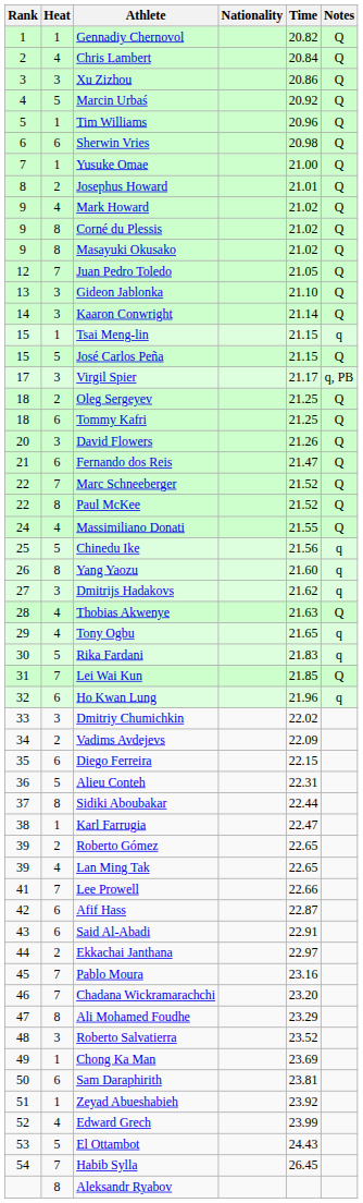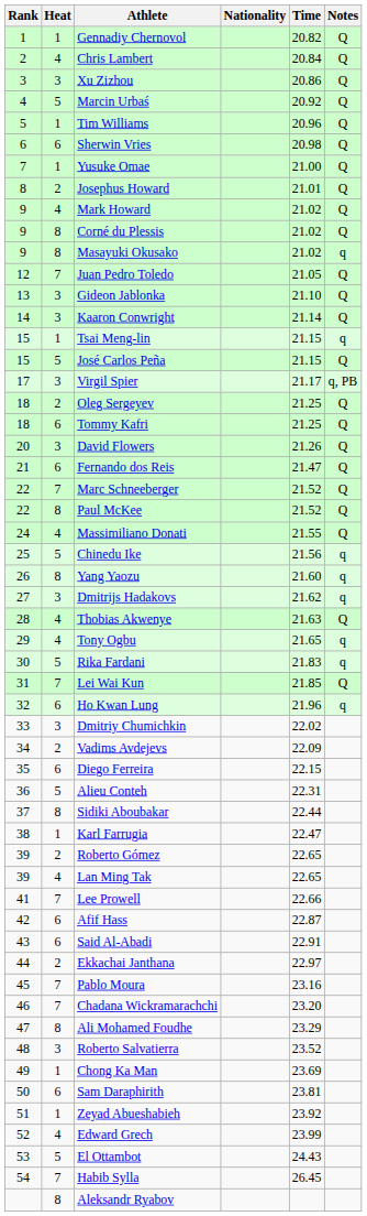 <table class="wikitable sortable" style="text-align:center;font-size:95%">
 <tr>
 <th>Rank</th>
 <th>Heat</th>
 <th>Athlete</th>
 <th>Nationality</th>
 <th>Time</th>
 <th>Notes</th>
 </tr>
 <tr bgcolor=ccffcc>
 <td>1</td>
 <td>1</td>
 <td align="left"><a href='#'>Gennadiy Chernovol</a></td>
 <td align=left></td>
 <td>20.82</td>
 <td>Q</td>
 </tr>
 <tr bgcolor=ccffcc>
 <td>2</td>
 <td>4</td>
 <td align="left"><a href='#'>Chris Lambert</a></td>
 <td align=left></td>
 <td>20.84</td>
 <td>Q</td>
 </tr>
 <tr bgcolor=ccffcc>
 <td>3</td>
 <td>3</td>
 <td align="left"><a href='#'>Xu Zizhou</a></td>
 <td align=left></td>
 <td>20.86</td>
 <td>Q</td>
 </tr>
 <tr bgcolor=ccffcc>
 <td>4</td>
 <td>5</td>
 <td align="left"><a href='#'>Marcin Urbaś</a></td>
 <td align=left></td>
 <td>20.92</td>
 <td>Q</td>
 </tr>
 <tr bgcolor=ccffcc>
 <td>5</td>
 <td>1</td>
 <td align="left"><a href='#'>Tim Williams</a></td>
 <td align=left></td>
 <td>20.96</td>
 <td>Q</td>
 </tr>
 <tr bgcolor=ccffcc>
 <td>6</td>
 <td>6</td>
 <td align="left"><a href='#'>Sherwin Vries</a></td>
 <td align=left></td>
 <td>20.98</td>
 <td>Q</td>
 </tr>
 <tr bgcolor=ccffcc>
 <td>7</td>
 <td>1</td>
 <td align="left"><a href='#'>Yusuke Omae</a></td>
 <td align=left></td>
 <td>21.00</td>
 <td>Q</td>
 </tr>
 <tr bgcolor=ccffcc>
 <td>8</td>
 <td>2</td>
 <td align="left"><a href='#'>Josephus Howard</a></td>
 <td align=left></td>
 <td>21.01</td>
 <td>Q</td>
 </tr>
 <tr bgcolor=ccffcc>
 <td>9</td>
 <td>4</td>
 <td align="left"><a href='#'>Mark Howard</a></td>
 <td align=left></td>
 <td>21.02</td>
 <td>Q</td>
 </tr>
 <tr bgcolor=ccffcc>
 <td>9</td>
 <td>8</td>
 <td align="left"><a href='#'>Corné du Plessis</a></td>
 <td align=left></td>
 <td>21.02</td>
 <td>Q</td>
 </tr>
 <tr bgcolor=ccffcc>
 <td>9</td>
 <td>8</td>
 <td align="left"><a href='#'>Masayuki Okusako</a></td>
 <td align=left></td>
 <td>21.02</td>
-<td>Q</td>
+<td>q</td>
 </tr>
 <tr bgcolor=ccffcc>
 <td>12</td>
 <td>7</td>
 <td align="left"><a href='#'>Juan Pedro Toledo</a></td>
 <td align=left></td>
 <td>21.05</td>
 <td>Q</td>
 </tr>
 <tr bgcolor=ccffcc>
 <td>13</td>
 <td>3</td>
 <td align="left"><a href='#'>Gideon Jablonka</a></td>
 <td align=left></td>
 <td>21.10</td>
 <td>Q</td>
 </tr>
 <tr bgcolor=ccffcc>
 <td>14</td>
 <td>3</td>
 <td align="left"><a href='#'>Kaaron Conwright</a></td>
 <td align=left></td>
 <td>21.14</td>
 <td>Q</td>
 </tr>
 <tr bgcolor=ddffdd>
 <td>15</td>
 <td>1</td>
 <td align="left"><a href='#'>Tsai Meng-lin</a></td>
 <td align=left></td>
 <td>21.15</td>
 <td>q</td>
 </tr>
 <tr bgcolor=ccffcc>
 <td>15</td>
 <td>5</td>
 <td align="left"><a href='#'>José Carlos Peña</a></td>
 <td align=left></td>
 <td>21.15</td>
 <td>Q</td>
 </tr>
 <tr bgcolor=ddffdd>
 <td>17</td>
 <td>3</td>
 <td align="left"><a href='#'>Virgil Spier</a></td>
 <td align=left></td>
 <td>21.17</td>
 <td>q, PB</td>
 </tr>
 <tr bgcolor=ccffcc>
 <td>18</td>
 <td>2</td>
 <td align="left"><a href='#'>Oleg Sergeyev</a></td>
 <td align=left></td>
 <td>21.25</td>
 <td>Q</td>
 </tr>
 <tr bgcolor=ccffcc>
 <td>18</td>
 <td>6</td>
 <td align="left"><a href='#'>Tommy Kafri</a></td>
 <td align=left></td>
 <td>21.25</td>
 <td>Q</td>
 </tr>
 <tr bgcolor=ccffcc>
 <td>20</td>
 <td>3</td>
 <td align="left"><a href='#'>David Flowers</a></td>
 <td align=left></td>
 <td>21.26</td>
 <td>Q</td>
 </tr>
 <tr bgcolor=ccffcc>
 <td>21</td>
 <td>6</td>
 <td align="left"><a href='#'>Fernando dos Reis</a></td>
 <td align=left></td>
 <td>21.47</td>
 <td>Q</td>
 </tr>
 <tr bgcolor=ccffcc>
 <td>22</td>
 <td>7</td>
 <td align="left"><a href='#'>Marc Schneeberger</a></td>
 <td align=left></td>
 <td>21.52</td>
 <td>Q</td>
 </tr>
 <tr bgcolor=ccffcc>
 <td>22</td>
 <td>8</td>
 <td align="left"><a href='#'>Paul McKee</a></td>
 <td align=left></td>
 <td>21.52</td>
 <td>Q</td>
 </tr>
 <tr bgcolor=ccffcc>
 <td>24</td>
 <td>4</td>
 <td align="left"><a href='#'>Massimiliano Donati</a></td>
 <td align=left></td>
 <td>21.55</td>
 <td>Q</td>
 </tr>
 <tr bgcolor=ddffdd>
 <td>25</td>
 <td>5</td>
 <td align="left"><a href='#'>Chinedu Ike</a></td>
 <td align=left></td>
 <td>21.56</td>
 <td>q</td>
 </tr>
 <tr bgcolor=ddffdd>
 <td>26</td>
 <td>8</td>
 <td align="left"><a href='#'>Yang Yaozu</a></td>
 <td align=left></td>
 <td>21.60</td>
 <td>q</td>
 </tr>
 <tr bgcolor=ddffdd>
 <td>27</td>
 <td>3</td>
 <td align="left"><a href='#'>Dmitrijs Hadakovs</a></td>
 <td align=left></td>
 <td>21.62</td>
 <td>q</td>
 </tr>
 <tr bgcolor=ccffcc>
 <td>28</td>
 <td>4</td>
 <td align="left"><a href='#'>Thobias Akwenye</a></td>
 <td align=left></td>
 <td>21.63</td>
 <td>Q</td>
 </tr>
 <tr bgcolor=ddffdd>
 <td>29</td>
 <td>4</td>
 <td align="left"><a href='#'>Tony Ogbu</a></td>
 <td align=left></td>
 <td>21.65</td>
 <td>q</td>
 </tr>
 <tr bgcolor=ddffdd>
 <td>30</td>
 <td>5</td>
 <td align="left"><a href='#'>Rika Fardani</a></td>
 <td align=left></td>
 <td>21.83</td>
 <td>q</td>
 </tr>
 <tr bgcolor=ccffcc>
 <td>31</td>
 <td>7</td>
 <td align="left"><a href='#'>Lei Wai Kun</a></td>
 <td align=left></td>
 <td>21.85</td>
 <td>Q</td>
 </tr>
 <tr bgcolor=ddffdd>
 <td>32</td>
 <td>6</td>
 <td align="left"><a href='#'>Ho Kwan Lung</a></td>
 <td align=left></td>
 <td>21.96</td>
 <td>q</td>
 </tr>
 <tr>
 <td>33</td>
 <td>3</td>
 <td align="left"><a href='#'>Dmitriy Chumichkin</a></td>
 <td align=left></td>
 <td>22.02</td>
 <td></td>
 </tr>
 <tr>
 <td>34</td>
 <td>2</td>
 <td align="left"><a href='#'>Vadims Avdejevs</a></td>
 <td align=left></td>
 <td>22.09</td>
 <td></td>
 </tr>
 <tr>
 <td>35</td>
 <td>6</td>
 <td align="left"><a href='#'>Diego Ferreira</a></td>
 <td align=left></td>
 <td>22.15</td>
 <td></td>
 </tr>
 <tr>
 <td>36</td>
 <td>5</td>
 <td align="left"><a href='#'>Alieu Conteh</a></td>
 <td align=left></td>
 <td>22.31</td>
 <td></td>
 </tr>
 <tr>
 <td>37</td>
 <td>8</td>
 <td align="left"><a href='#'>Sidiki Aboubakar</a></td>
 <td align=left></td>
 <td>22.44</td>
 <td></td>
 </tr>
 <tr>
 <td>38</td>
 <td>1</td>
 <td align="left"><a href='#'>Karl Farrugia</a></td>
 <td align=left></td>
 <td>22.47</td>
 <td></td>
 </tr>
 <tr>
 <td>39</td>
 <td>2</td>
 <td align="left"><a href='#'>Roberto Gómez</a></td>
 <td align=left></td>
 <td>22.65</td>
 <td></td>
 </tr>
 <tr>
 <td>39</td>
 <td>4</td>
 <td align="left"><a href='#'>Lan Ming Tak</a></td>
 <td align=left></td>
 <td>22.65</td>
 <td></td>
 </tr>
 <tr>
 <td>41</td>
 <td>7</td>
 <td align="left"><a href='#'>Lee Prowell</a></td>
 <td align=left></td>
 <td>22.66</td>
 <td></td>
 </tr>
 <tr>
 <td>42</td>
 <td>6</td>
 <td align="left"><a href='#'>Afif Hass</a></td>
 <td align=left></td>
 <td>22.87</td>
 <td></td>
 </tr>
 <tr>
 <td>43</td>
 <td>6</td>
 <td align="left"><a href='#'>Said Al-Abadi</a></td>
 <td align=left></td>
 <td>22.91</td>
 <td></td>
 </tr>
 <tr>
 <td>44</td>
 <td>2</td>
 <td align="left"><a href='#'>Ekkachai Janthana</a></td>
 <td align=left></td>
 <td>22.97</td>
 <td></td>
 </tr>
 <tr>
 <td>45</td>
 <td>7</td>
 <td align="left"><a href='#'>Pablo Moura</a></td>
 <td align=left></td>
 <td>23.16</td>
 <td></td>
 </tr>
 <tr>
 <td>46</td>
 <td>7</td>
 <td align="left"><a href='#'>Chadana Wickramarachchi</a></td>
 <td align=left></td>
 <td>23.20</td>
 <td></td>
 </tr>
 <tr>
 <td>47</td>
 <td>8</td>
 <td align="left"><a href='#'>Ali Mohamed Foudhe</a></td>
 <td align=left></td>
 <td>23.29</td>
 <td></td>
 </tr>
 <tr>
 <td>48</td>
 <td>3</td>
 <td align="left"><a href='#'>Roberto Salvatierra</a></td>
 <td align=left></td>
 <td>23.52</td>
 <td></td>
 </tr>
 <tr>
 <td>49</td>
 <td>1</td>
 <td align="left"><a href='#'>Chong Ka Man</a></td>
 <td align=left></td>
 <td>23.69</td>
 <td></td>
 </tr>
 <tr>
 <td>50</td>
 <td>6</td>
 <td align="left"><a href='#'>Sam Daraphirith</a></td>
 <td align=left></td>
 <td>23.81</td>
 <td></td>
 </tr>
 <tr>
 <td>51</td>
 <td>1</td>
 <td align="left"><a href='#'>Zeyad Abueshabieh</a></td>
 <td align=left></td>
 <td>23.92</td>
 <td></td>
 </tr>
 <tr>
 <td>52</td>
 <td>4</td>
 <td align="left"><a href='#'>Edward Grech</a></td>
 <td align=left></td>
 <td>23.99</td>
 <td></td>
 </tr>
 <tr>
 <td>53</td>
 <td>5</td>
 <td align="left"><a href='#'>El Ottambot</a></td>
 <td align=left></td>
 <td>24.43</td>
 <td></td>
 </tr>
 <tr>
 <td>54</td>
 <td>7</td>
 <td align="left"><a href='#'>Habib Sylla</a></td>
 <td align=left></td>
 <td>26.45</td>
 <td></td>
 </tr>
 <tr>
 <td></td>
 <td>8</td>
 <td align="left"><a href='#'>Aleksandr Ryabov</a></td>
 <td align=left></td>
 <td></td>
 <td></td>
 </tr>
 </table>
